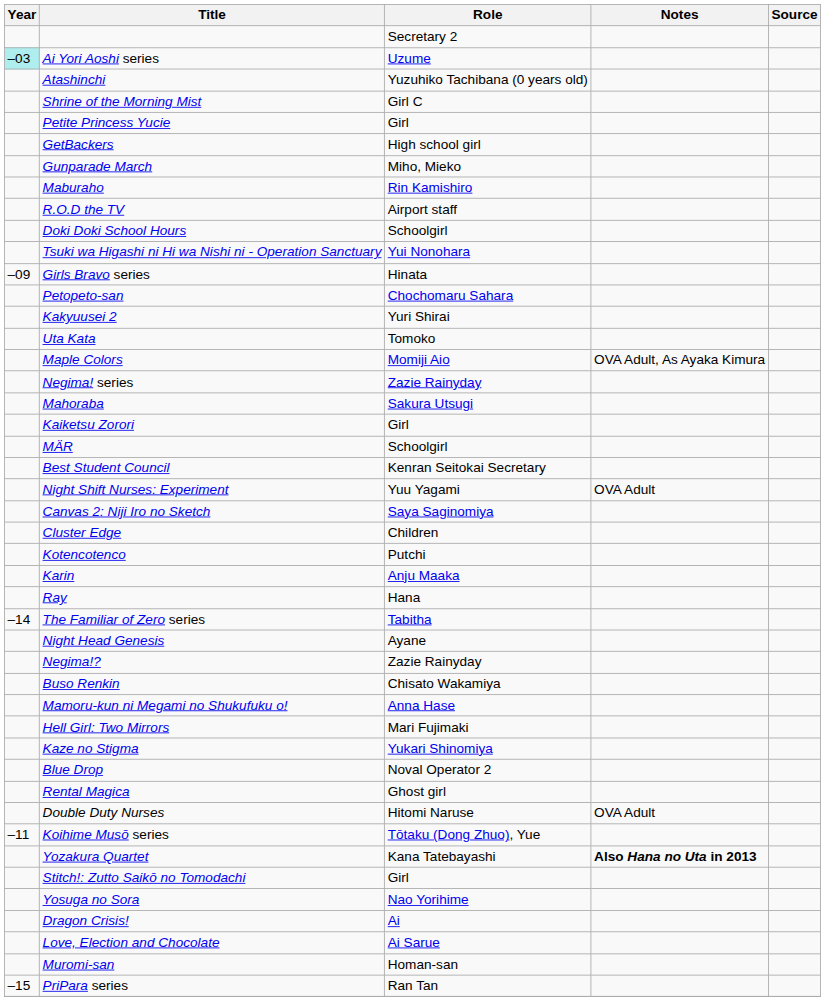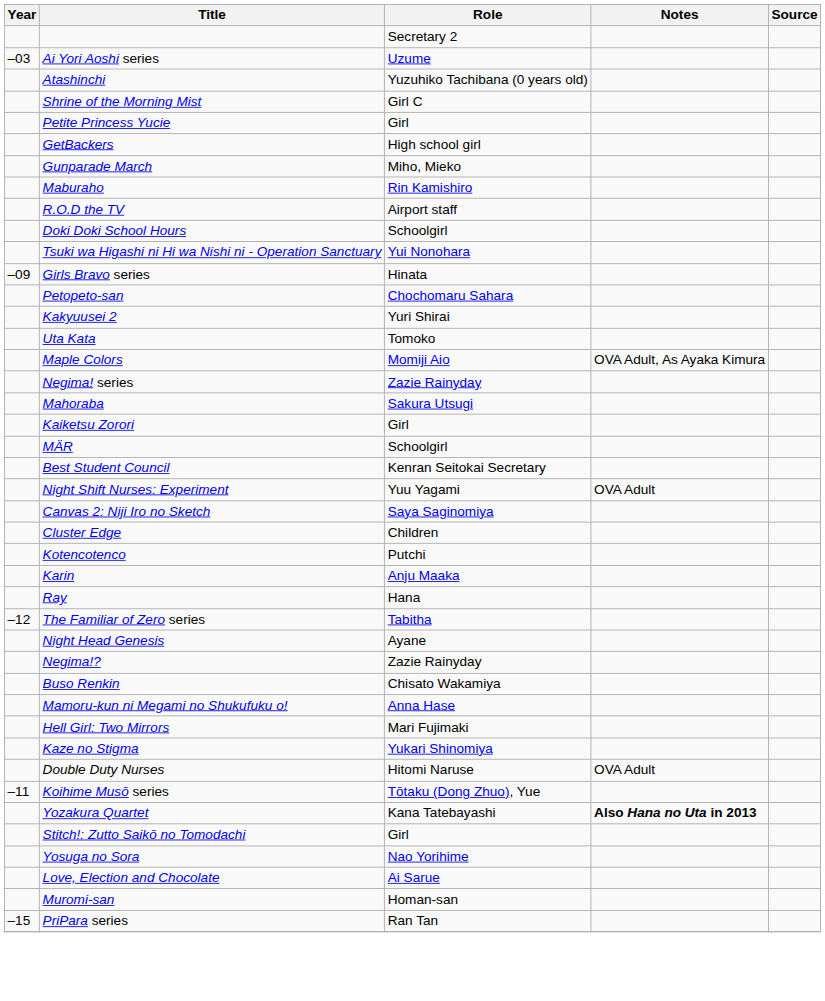 <table class="wikitable sortable plainrowheaders">
 <tr>
 <th>Year</th>
 <th>Title</th>
 <th>Role</th>
 <th class="unsortable">Notes</th>
 <th class="unsortable">Source</th>
 </tr>
 <tr>
 <td></td>
 <td><em></em></td>
 <td>Secretary 2</td>
 <td></td>
 <td></td>
 </tr>
 <tr>
-<td style="background: paleturquoise;">–03</td>
+<td>–03</td>
 <td><em><a href='#'>Ai Yori Aoshi</a></em> series</td>
 <td><a href='#'>Uzume</a></td>
 <td></td>
 <td></td>
 </tr>
 <tr>
 <td></td>
 <td><em><a href='#'>Atashinchi</a></em></td>
 <td>Yuzuhiko Tachibana (0 years old)</td>
 <td></td>
 <td></td>
 </tr>
 <tr>
 <td></td>
 <td><em><a href='#'>Shrine of the Morning Mist</a></em></td>
 <td>Girl C</td>
 <td></td>
 <td></td>
 </tr>
 <tr>
 <td></td>
 <td><em><a href='#'>Petite Princess Yucie</a></em></td>
 <td>Girl</td>
 <td></td>
 <td></td>
 </tr>
 <tr>
 <td></td>
 <td><em><a href='#'>GetBackers</a></em></td>
 <td>High school girl</td>
 <td></td>
 <td></td>
 </tr>
 <tr>
 <td></td>
 <td><em><a href='#'>Gunparade March</a></em></td>
 <td>Miho, Mieko</td>
 <td></td>
 <td></td>
 </tr>
 <tr>
 <td></td>
 <td><em><a href='#'>Maburaho</a></em></td>
 <td><a href='#'>Rin Kamishiro</a></td>
 <td></td>
 <td></td>
 </tr>
 <tr>
 <td></td>
 <td><em><a href='#'>R.O.D the TV</a></em></td>
 <td>Airport staff</td>
 <td></td>
 <td></td>
 </tr>
 <tr>
 <td></td>
 <td><em><a href='#'>Doki Doki School Hours</a></em></td>
 <td>Schoolgirl</td>
 <td></td>
 <td></td>
 </tr>
 <tr>
 <td></td>
 <td><em><a href='#'>Tsuki wa Higashi ni Hi wa Nishi ni - Operation Sanctuary</a></em></td>
 <td><a href='#'>Yui Nonohara</a></td>
 <td></td>
 <td></td>
 </tr>
 <tr>
 <td>–09</td>
 <td><em><a href='#'>Girls Bravo</a></em> series</td>
 <td>Hinata</td>
 <td></td>
 <td></td>
 </tr>
 <tr>
 <td></td>
 <td><em><a href='#'>Petopeto-san</a></em></td>
 <td><a href='#'>Chochomaru Sahara</a></td>
 <td></td>
 <td></td>
 </tr>
 <tr>
 <td></td>
 <td><em><a href='#'>Kakyuusei 2</a></em></td>
 <td>Yuri Shirai</td>
 <td></td>
 <td></td>
 </tr>
 <tr>
 <td></td>
 <td><em><a href='#'>Uta Kata</a></em></td>
 <td>Tomoko</td>
 <td></td>
 <td></td>
 </tr>
 <tr>
 <td></td>
 <td><em><a href='#'>Maple Colors</a></em></td>
 <td><a href='#'>Momiji Aio</a></td>
 <td>OVA Adult, As Ayaka Kimura</td>
 <td></td>
 </tr>
 <tr>
 <td></td>
 <td><em><a href='#'>Negima!</a></em> series</td>
 <td><a href='#'>Zazie Rainyday</a></td>
 <td></td>
 <td></td>
 </tr>
 <tr>
 <td></td>
 <td><em><a href='#'>Mahoraba</a></em></td>
 <td><a href='#'>Sakura Utsugi</a></td>
 <td></td>
 <td></td>
 </tr>
 <tr>
 <td></td>
 <td><em><a href='#'>Kaiketsu Zorori</a></em></td>
 <td>Girl</td>
 <td></td>
 <td></td>
 </tr>
 <tr>
 <td></td>
 <td><em><a href='#'>MÄR</a></em></td>
 <td>Schoolgirl</td>
 <td></td>
 <td></td>
 </tr>
 <tr>
 <td></td>
 <td><em><a href='#'>Best Student Council</a></em></td>
 <td>Kenran Seitokai Secretary</td>
 <td></td>
 <td></td>
 </tr>
 <tr>
 <td></td>
 <td><em><a href='#'>Night Shift Nurses: Experiment</a></em></td>
 <td>Yuu Yagami</td>
 <td>OVA Adult</td>
 <td></td>
 </tr>
 <tr>
 <td></td>
 <td><em><a href='#'>Canvas 2: Niji Iro no Sketch</a></em></td>
 <td><a href='#'>Saya Saginomiya</a></td>
 <td></td>
 <td></td>
 </tr>
 <tr>
 <td></td>
 <td><em><a href='#'>Cluster Edge</a></em></td>
 <td>Children</td>
 <td></td>
 <td></td>
 </tr>
 <tr>
 <td></td>
 <td><em><a href='#'>Kotencotenco</a></em></td>
 <td>Putchi</td>
 <td></td>
 <td></td>
 </tr>
 <tr>
 <td></td>
 <td><em><a href='#'>Karin</a></em></td>
 <td><a href='#'>Anju Maaka</a></td>
 <td></td>
 <td></td>
 </tr>
 <tr>
 <td></td>
 <td><em><a href='#'>Ray</a></em></td>
 <td>Hana</td>
 <td></td>
 <td></td>
 </tr>
 <tr>
-<td>–14</td>
+<td>–12</td>
 <td><em><a href='#'>The Familiar of Zero</a></em> series</td>
 <td><a href='#'>Tabitha</a></td>
 <td></td>
 <td></td>
 </tr>
 <tr>
 <td></td>
 <td><em><a href='#'>Night Head Genesis</a></em></td>
 <td>Ayane</td>
 <td></td>
 <td></td>
 </tr>
 <tr>
 <td></td>
 <td><em><a href='#'>Negima!?</a></em></td>
 <td>Zazie Rainyday</td>
 <td></td>
 <td></td>
 </tr>
 <tr>
 <td></td>
 <td><em><a href='#'>Buso Renkin</a></em></td>
 <td>Chisato Wakamiya</td>
 <td></td>
 <td></td>
 </tr>
 <tr>
 <td></td>
 <td><em><a href='#'>Mamoru-kun ni Megami no Shukufuku o!</a></em></td>
 <td><a href='#'>Anna Hase</a></td>
 <td></td>
 <td></td>
 </tr>
 <tr>
 <td></td>
 <td><em><a href='#'>Hell Girl: Two Mirrors</a></em></td>
 <td>Mari Fujimaki</td>
 <td></td>
 <td></td>
 </tr>
 <tr>
 <td></td>
 <td><em><a href='#'>Kaze no Stigma</a></em></td>
 <td><a href='#'>Yukari Shinomiya</a></td>
 <td></td>
 <td></td>
 </tr>
 <tr>
 <td></td>
-<td><em><a href='#'>Blue Drop</a></em></td>
-<td>Noval Operator 2</td>
-<td></td>
-<td></td>
-</tr>
-<tr>
-<td></td>
-<td><em><a href='#'>Rental Magica</a></em></td>
-<td>Ghost girl</td>
-<td></td>
-<td></td>
-</tr>
-<tr>
-<td></td>
 <td><em>Double Duty Nurses</em></td>
 <td>Hitomi Naruse</td>
 <td>OVA Adult</td>
 <td></td>
 </tr>
 <tr>
 <td>–11</td>
 <td><em><a href='#'>Koihime Musō</a></em> series</td>
 <td><a href='#'>Tōtaku (Dong Zhuo)</a>, Yue</td>
 <td></td>
 <td></td>
 </tr>
 <tr>
 <td></td>
 <td><em><a href='#'>Yozakura Quartet</a></em></td>
 <td>Kana Tatebayashi</td>
 <td><strong>Also <em>Hana no Uta</em> in 2013</strong></td>
 <td></td>
 </tr>
 <tr>
 <td></td>
 <td><em><a href='#'>Stitch!: Zutto Saikō no Tomodachi</a></em></td>
 <td>Girl</td>
 <td></td>
 <td></td>
 </tr>
 <tr>
 <td></td>
 <td><em><a href='#'>Yosuga no Sora</a></em></td>
 <td><a href='#'>Nao Yorihime</a></td>
 <td></td>
 <td></td>
 </tr>
 <tr>
 <td></td>
-<td><em><a href='#'>Dragon Crisis!</a></em></td>
-<td><a href='#'>Ai</a></td>
-<td></td>
-<td></td>
-</tr>
-<tr>
-<td></td>
 <td><em><a href='#'>Love, Election and Chocolate</a></em></td>
 <td><a href='#'>Ai Sarue</a></td>
 <td></td>
 <td></td>
 </tr>
 <tr>
 <td></td>
 <td><em><a href='#'>Muromi-san</a></em></td>
 <td>Homan-san </td>
 <td></td>
 <td></td>
 </tr>
 <tr>
 <td>–15</td>
 <td><em><a href='#'>PriPara</a></em> series</td>
 <td>Ran Tan</td>
 <td></td>
 <td></td>
 </tr>
 <tr>
 </tr>
 </table>
